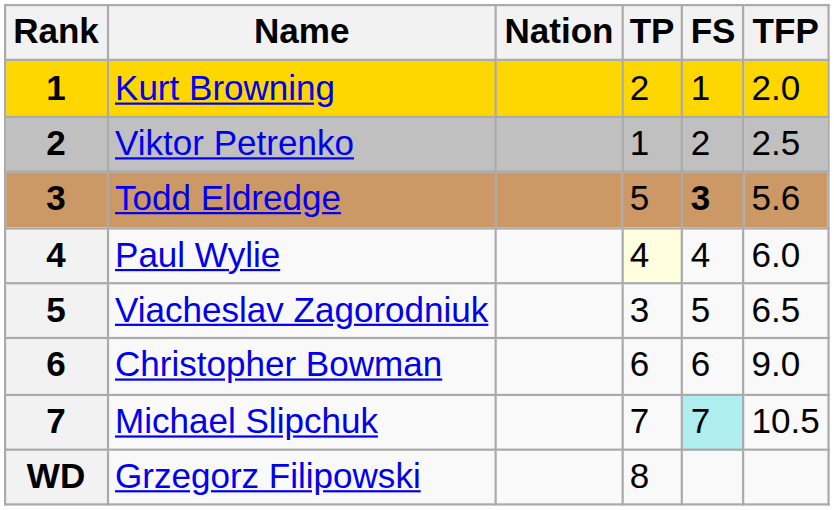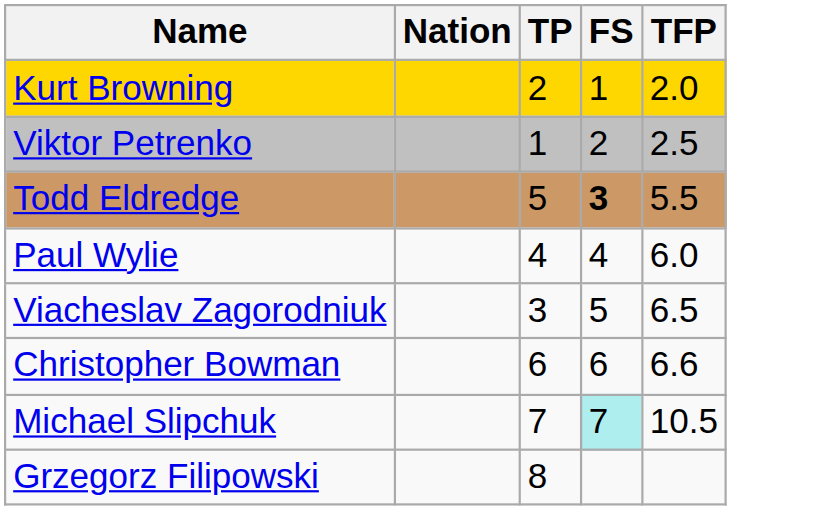 <table class="wikitable">
 <tr>
-<th>Rank</th>
 <th>Name</th>
 <th>Nation</th>
 <th>TP</th>
 <th>FS</th>
 <th>TFP</th>
 </tr>
 <tr bgcolor="gold">
-<td align="center"><strong>1</strong></td>
 <td><a href='#'>Kurt Browning</a></td>
 <td></td>
 <td>2</td>
 <td>1</td>
 <td>2.0</td>
 </tr>
 <tr bgcolor="silver">
-<td align="center"><strong>2 </strong></td>
 <td><a href='#'>Viktor Petrenko</a></td>
 <td></td>
 <td>1</td>
 <td>2</td>
 <td>2.5</td>
 </tr>
 <tr bgcolor="cc9966">
-<td align="center"><strong>3</strong></td>
 <td><a href='#'>Todd Eldredge</a></td>
 <td></td>
 <td>5</td>
 <td><strong>3</strong></td>
-<td>5.6</td>
+<td>5.5</td>
 </tr>
 <tr>
-<th>4</th>
 <td><a href='#'>Paul Wylie</a></td>
 <td></td>
-<td style="background: lightyellow;">4</td>
+<td>4</td>
 <td>4</td>
 <td>6.0</td>
 </tr>
 <tr>
-<th>5</th>
 <td><a href='#'>Viacheslav Zagorodniuk</a></td>
 <td></td>
 <td>3</td>
 <td>5</td>
 <td>6.5</td>
 </tr>
 <tr>
-<th>6</th>
 <td><a href='#'>Christopher Bowman</a></td>
 <td></td>
 <td>6</td>
 <td>6</td>
-<td>9.0</td>
+<td>6.6</td>
 </tr>
 <tr>
-<th>7</th>
 <td><a href='#'>Michael Slipchuk</a></td>
 <td></td>
 <td>7</td>
 <td style="background: paleturquoise;">7</td>
 <td>10.5</td>
 </tr>
 <tr>
-<th>WD</th>
 <td><a href='#'>Grzegorz Filipowski</a></td>
 <td></td>
 <td>8</td>
 <td></td>
 <td></td>
 </tr>
 </table>
